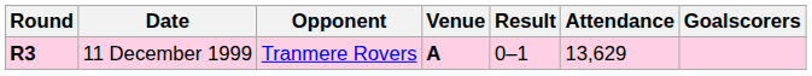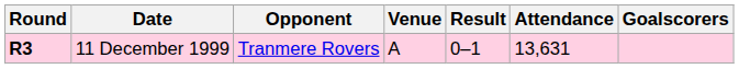 <table class="wikitable">
 <tr>
 <th>Round</th>
 <th>Date</th>
 <th>Opponent</th>
 <th>Venue</th>
 <th>Result</th>
 <th>Attendance</th>
 <th>Goalscorers</th>
 </tr>
 <tr style="background-color: #ffd0e3;">
 <td><strong>R3</strong></td>
 <td>11 December 1999</td>
 <td><a href='#'>Tranmere Rovers</a></td>
-<td><strong>A</strong></td>
+<td>A</td>
 <td>0–1</td>
-<td>13,629</td>
+<td>13,631</td>
 <td></td>
 </tr>
 </table>
